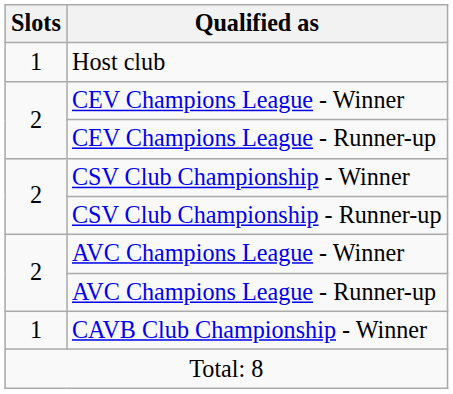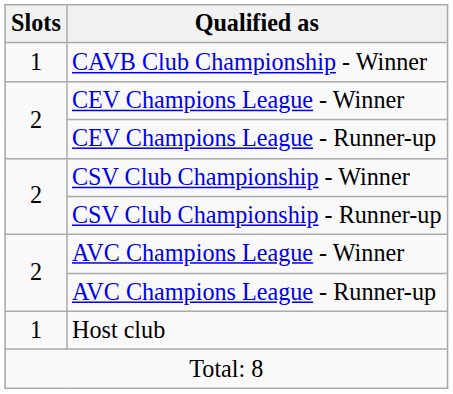 <table class="wikitable" style="margin:0 auto">
 <tr>
 <th>Slots</th>
 <th>Qualified as</th>
 </tr>
 <tr>
 <td style="text-align:center;">1</td>
-<td>Host club</td>
+<td><a href='#'>CAVB Club Championship</a> - Winner</td>
 </tr>
 <tr>
 <td rowspan="2" style="text-align:center;">2</td>
 <td><a href='#'>CEV Champions League</a> - Winner</td>
 </tr>
 <tr>
 <td><a href='#'>CEV Champions League</a> - Runner-up</td>
 </tr>
 <tr>
 <td rowspan="2" style="text-align:center;">2</td>
 <td><a href='#'>CSV Club Championship</a> - Winner</td>
 </tr>
 <tr>
 <td><a href='#'>CSV Club Championship</a> - Runner-up</td>
 </tr>
 <tr>
 <td rowspan="2" style="text-align:center;">2</td>
 <td><a href='#'>AVC Champions League</a> - Winner</td>
 </tr>
 <tr>
 <td><a href='#'>AVC Champions League</a> - Runner-up</td>
 </tr>
 <tr>
 <td style="text-align:center;">1</td>
-<td><a href='#'>CAVB Club Championship</a> - Winner</td>
+<td>Host club</td>
 </tr>
 <tr>
 <td colspan="2" style="text-align:center;">Total: 8</td>
 </tr>
 </table>
